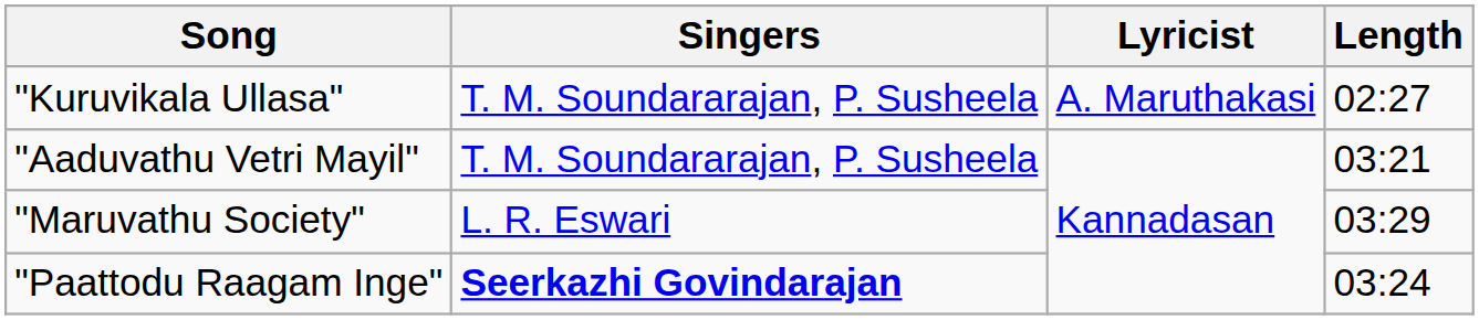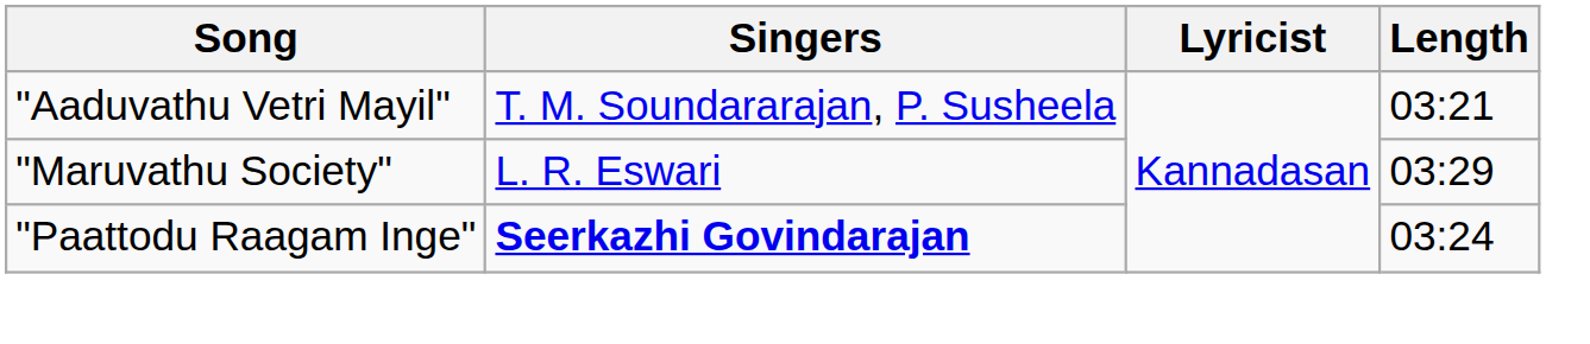 <table class="wikitable">
 <tr>
 <th>Song</th>
 <th>Singers</th>
 <th>Lyricist</th>
 <th>Length</th>
-</tr>
-<tr>
-<td>"Kuruvikala Ullasa"</td>
-<td><a href='#'>T. M. Soundararajan</a>, <a href='#'>P. Susheela</a></td>
-<td><a href='#'>A. Maruthakasi</a></td>
-<td>02:27</td>
 </tr>
 <tr>
 <td>"Aaduvathu Vetri Mayil"</td>
 <td><a href='#'>T. M. Soundararajan</a>, <a href='#'>P. Susheela</a></td>
 <td rowspan=3><a href='#'>Kannadasan</a></td>
 <td>03:21</td>
 </tr>
 <tr>
 <td>"Maruvathu Society"</td>
 <td><a href='#'>L. R. Eswari</a></td>
 <td>03:29</td>
 </tr>
 <tr>
 <td>"Paattodu Raagam Inge"</td>
 <td><strong><a href='#'>Seerkazhi Govindarajan</a></strong></td>
 <td>03:24</td>
 </tr>
 </table>
